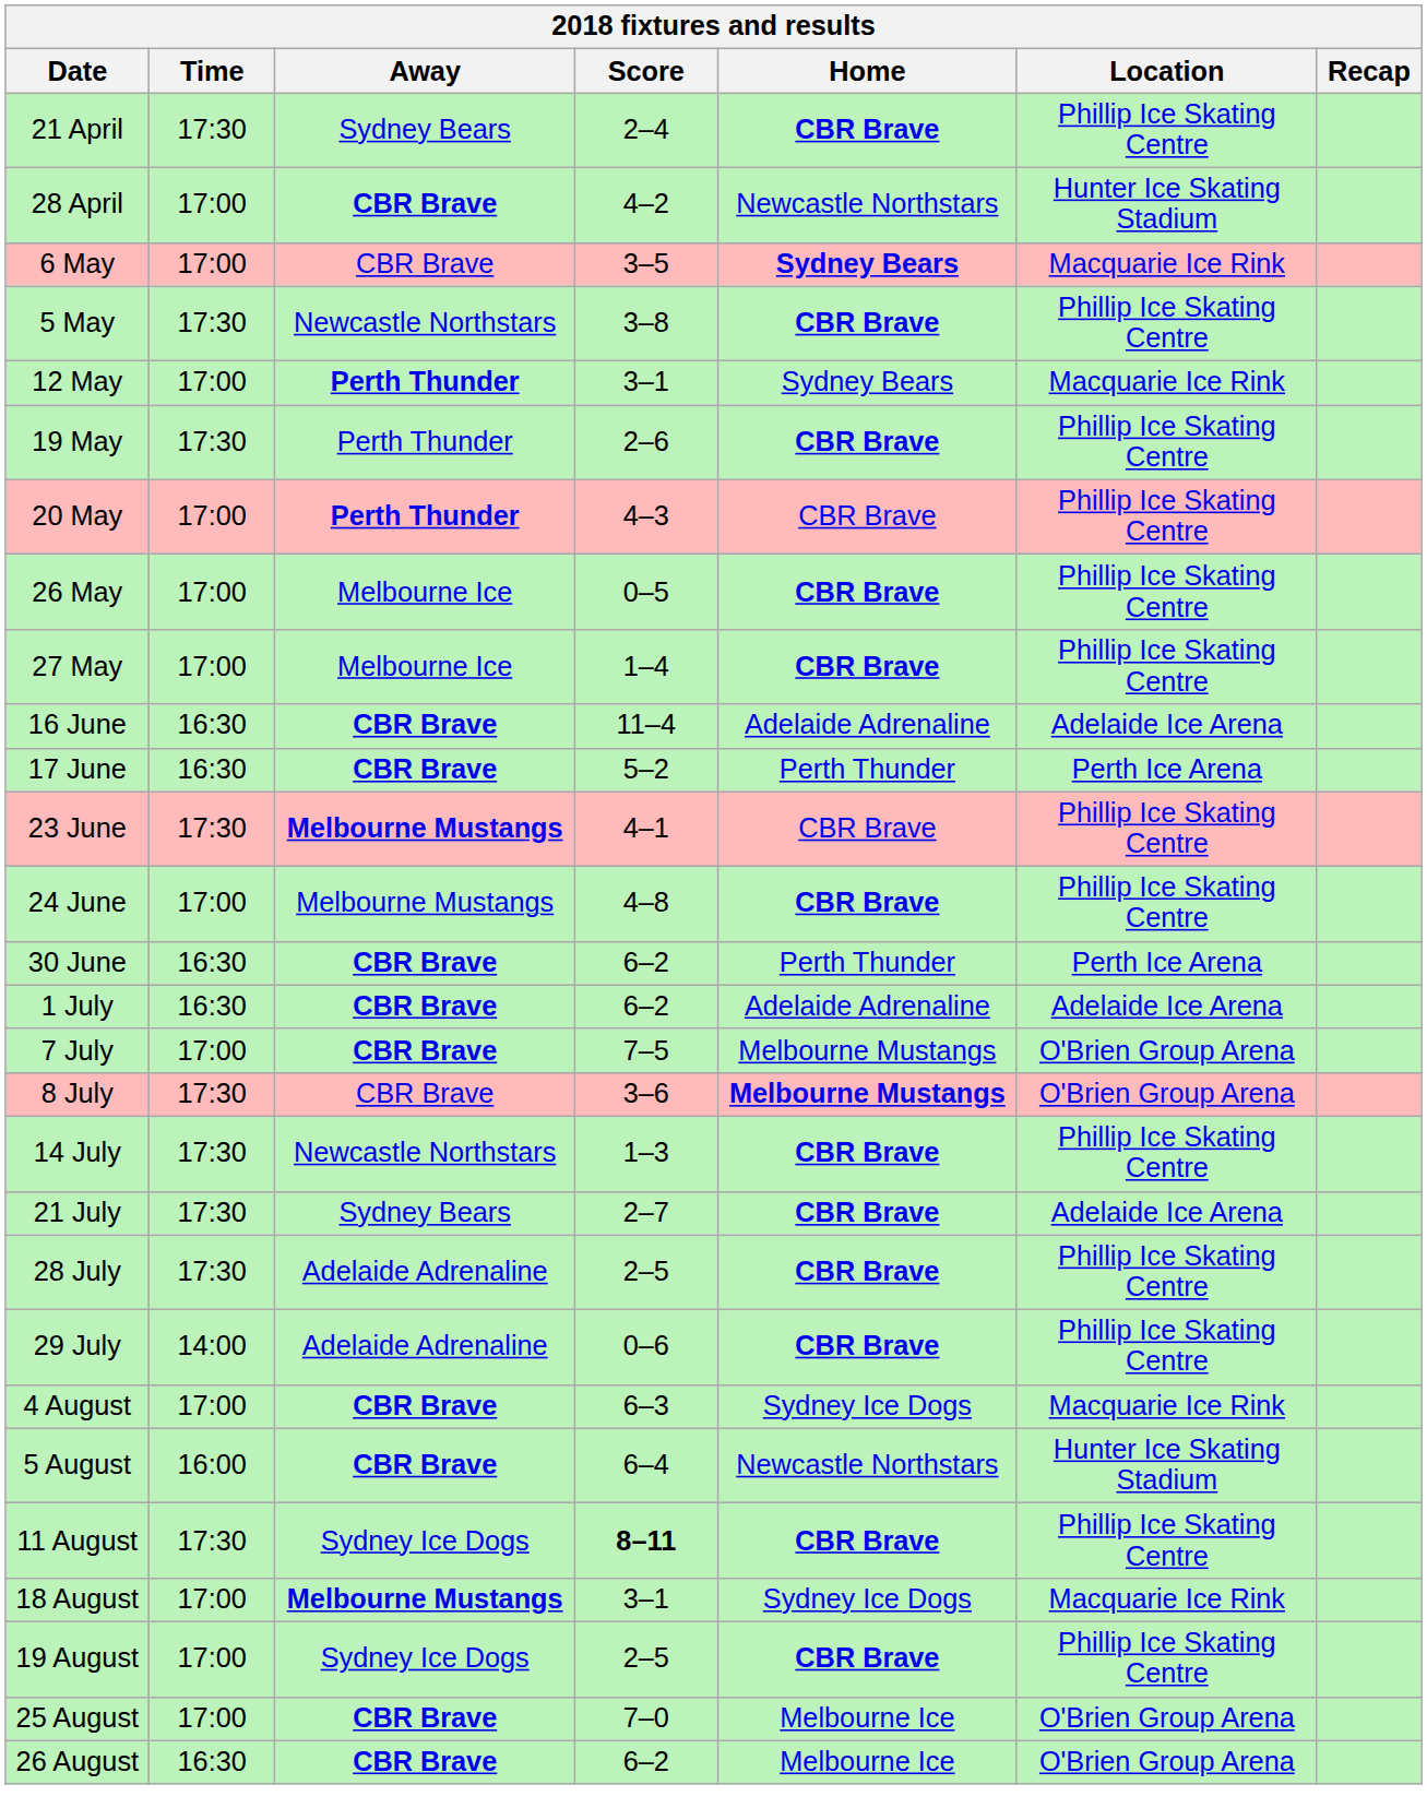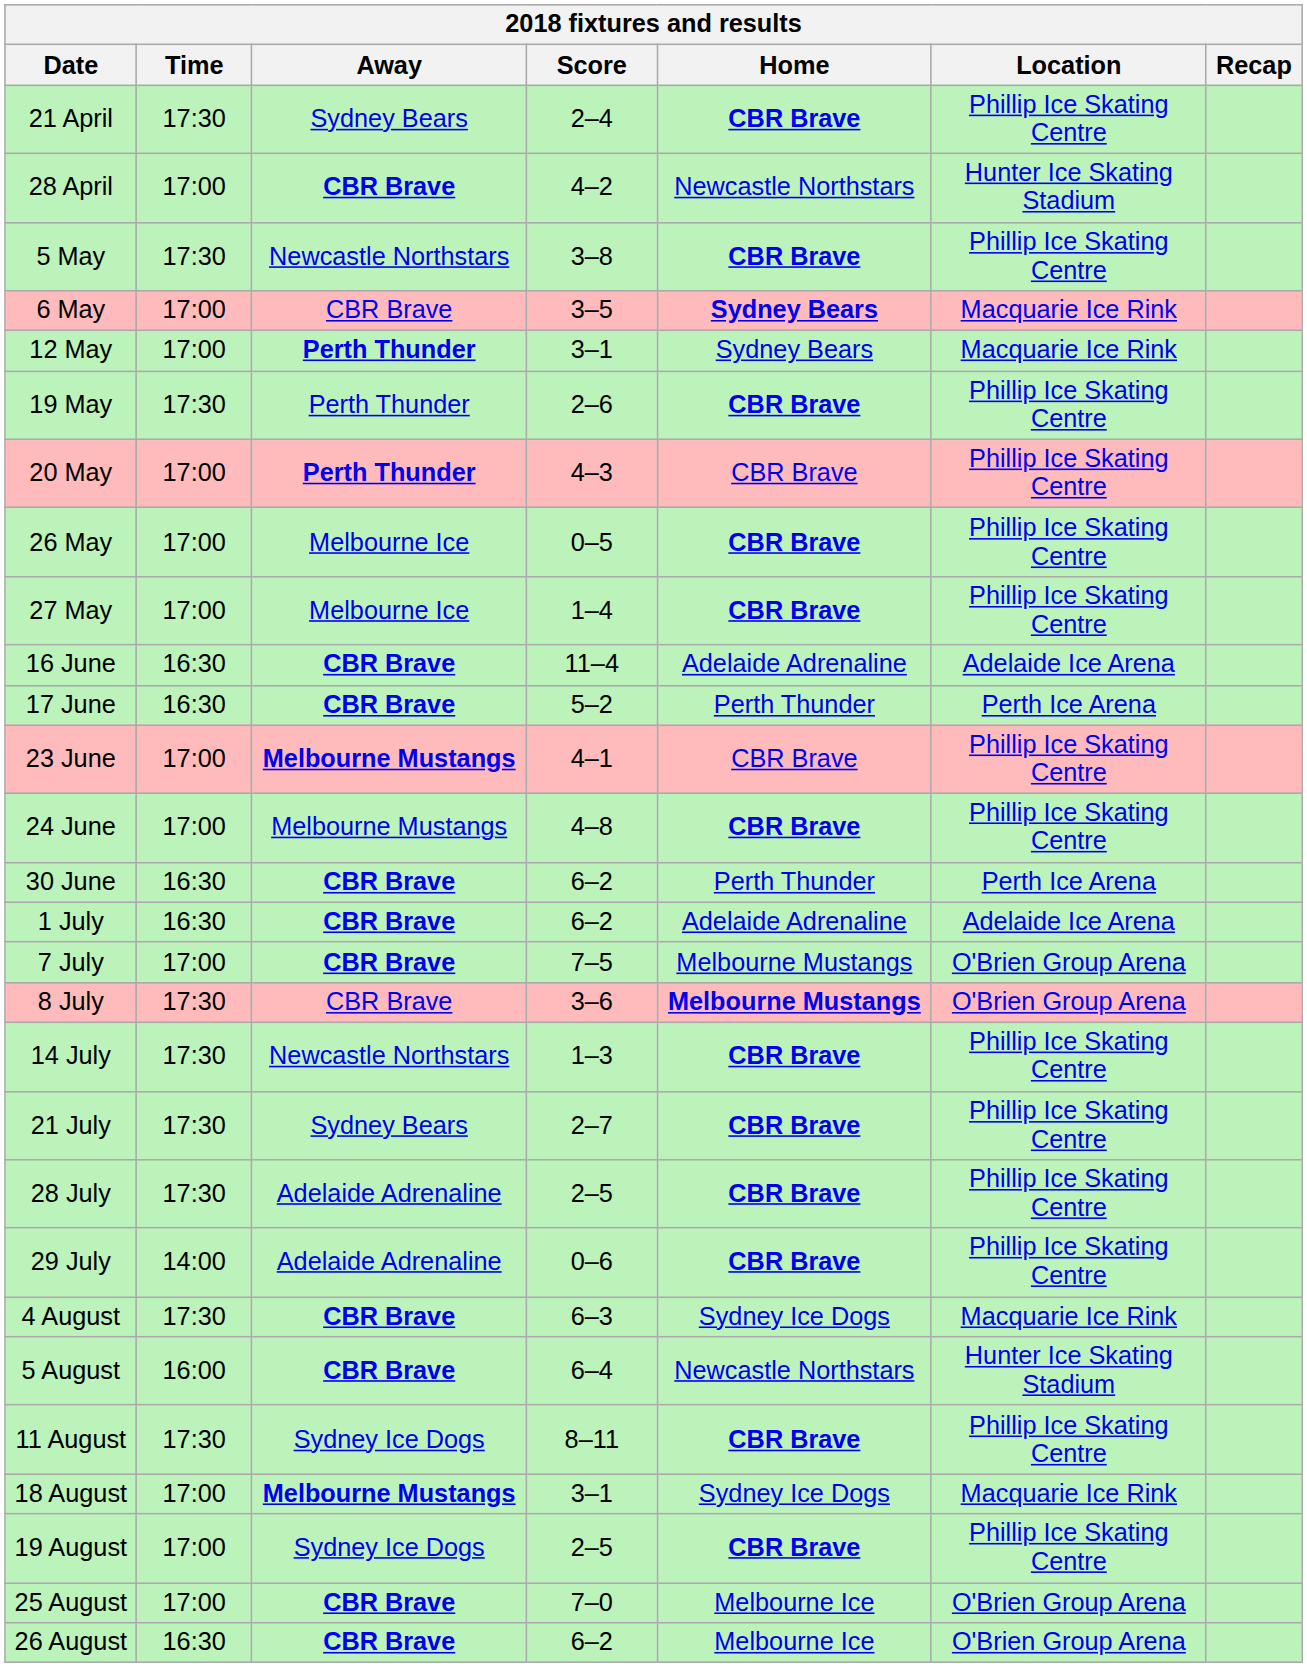 <table class="wikitable collapsible" width="65%" style="margin: 1em auto 1em auto">
 <tr>
 <th colspan="7">2018 fixtures and results</th>
 </tr>
 <tr>
 <th width="5%">Date</th>
 <th width="5%">Time</th>
 <th width="13%">Away</th>
 <th width="6%">Score</th>
 <th width="13%">Home</th>
 <th width="13%">Location</th>
 <th width="1%">Recap</th>
 </tr>
 <tr align="center" style="background:#BBF3BB">
 <td>21 April</td>
 <td>17:30</td>
 <td><a href='#'>Sydney Bears</a></td>
 <td>2–4</td>
 <td><strong><a href='#'>CBR Brave</a></strong></td>
 <td><a href='#'>Phillip Ice Skating Centre</a></td>
 <td></td>
 </tr>
 <tr align="center" style="background:#BBF3BB">
 <td>28 April</td>
 <td>17:00</td>
 <td><strong><a href='#'>CBR Brave</a></strong></td>
 <td>4–2</td>
 <td><a href='#'>Newcastle Northstars</a></td>
 <td><a href='#'>Hunter Ice Skating Stadium</a></td>
 <td></td>
 </tr>
+<tr align="center" style="background:#BBF3BB">
+<td>5 May</td>
+<td>17:30</td>
+<td><a href='#'>Newcastle Northstars</a></td>
+<td>3–8</td>
+<td><strong><a href='#'>CBR Brave</a></strong></td>
+<td><a href='#'>Phillip Ice Skating Centre</a></td>
+<td></td>
+</tr>
 <tr align="center" style="background:#FFBBBB">
 <td>6 May</td>
 <td>17:00</td>
 <td><a href='#'>CBR Brave</a></td>
 <td>3–5</td>
 <td><strong><a href='#'>Sydney Bears</a></strong></td>
 <td><a href='#'>Macquarie Ice Rink</a></td>
-<td></td>
-</tr>
-<tr align="center" style="background:#BBF3BB">
-<td>5 May</td>
-<td>17:30</td>
-<td><a href='#'>Newcastle Northstars</a></td>
-<td>3–8</td>
-<td><strong><a href='#'>CBR Brave</a></strong></td>
-<td><a href='#'>Phillip Ice Skating Centre</a></td>
 <td></td>
 </tr>
 <tr align="center" style="background:#BBF3BB">
 <td>12 May</td>
 <td>17:00</td>
 <td><strong><a href='#'>Perth Thunder</a></strong></td>
 <td>3–1</td>
 <td><a href='#'>Sydney Bears</a></td>
 <td><a href='#'>Macquarie Ice Rink</a></td>
 <td></td>
 </tr>
 <tr align="center" style="background:#BBF3BB">
 <td>19 May</td>
 <td>17:30</td>
 <td><a href='#'>Perth Thunder</a></td>
 <td>2–6</td>
 <td><strong><a href='#'>CBR Brave</a></strong></td>
 <td><a href='#'>Phillip Ice Skating Centre</a></td>
 <td></td>
 </tr>
 <tr align="center" style="background:#FFBBBB">
 <td>20 May</td>
 <td>17:00</td>
 <td><strong><a href='#'>Perth Thunder</a></strong></td>
 <td>4–3</td>
 <td><a href='#'>CBR Brave</a></td>
 <td><a href='#'>Phillip Ice Skating Centre</a></td>
 <td></td>
 </tr>
 <tr align="center" style="background:#BBF3BB">
 <td>26 May</td>
 <td>17:00</td>
 <td><a href='#'>Melbourne Ice</a></td>
 <td>0–5</td>
 <td><strong><a href='#'>CBR Brave</a></strong></td>
 <td><a href='#'>Phillip Ice Skating Centre</a></td>
 <td></td>
 </tr>
 <tr align="center" style="background:#BBF3BB">
 <td>27 May</td>
 <td>17:00</td>
 <td><a href='#'>Melbourne Ice</a></td>
 <td>1–4</td>
 <td><strong><a href='#'>CBR Brave</a></strong></td>
 <td><a href='#'>Phillip Ice Skating Centre</a></td>
 <td></td>
 </tr>
 <tr align="center" style="background:#BBF3BB">
 <td>16 June</td>
 <td>16:30</td>
 <td><strong><a href='#'>CBR Brave</a></strong></td>
 <td>11–4</td>
 <td><a href='#'>Adelaide Adrenaline</a></td>
 <td><a href='#'>Adelaide Ice Arena</a></td>
 <td></td>
 </tr>
 <tr align="center" style="background:#BBF3BB">
 <td>17 June</td>
 <td>16:30</td>
 <td><strong><a href='#'>CBR Brave</a></strong></td>
 <td>5–2</td>
 <td><a href='#'>Perth Thunder</a></td>
 <td><a href='#'>Perth Ice Arena</a></td>
 <td></td>
 </tr>
 <tr align="center" style="background:#FFBBBB">
 <td>23 June</td>
-<td>17:30</td>
+<td>17:00</td>
 <td><strong><a href='#'>Melbourne Mustangs</a></strong></td>
 <td>4–1</td>
 <td><a href='#'>CBR Brave</a></td>
 <td><a href='#'>Phillip Ice Skating Centre</a></td>
 <td></td>
 </tr>
 <tr align="center" style="background:#BBF3BB">
 <td>24 June</td>
 <td>17:00</td>
 <td><a href='#'>Melbourne Mustangs</a></td>
 <td>4–8</td>
 <td><strong><a href='#'>CBR Brave</a></strong></td>
 <td><a href='#'>Phillip Ice Skating Centre</a></td>
 <td></td>
 </tr>
 <tr align="center" style="background:#BBF3BB">
 <td>30 June</td>
 <td>16:30</td>
 <td><strong><a href='#'>CBR Brave</a></strong></td>
 <td>6–2</td>
 <td><a href='#'>Perth Thunder</a></td>
 <td><a href='#'>Perth Ice Arena</a></td>
 <td></td>
 </tr>
 <tr align="center" style="background:#BBF3BB">
 <td>1 July</td>
 <td>16:30</td>
 <td><strong><a href='#'>CBR Brave</a></strong></td>
 <td>6–2</td>
 <td><a href='#'>Adelaide Adrenaline</a></td>
 <td><a href='#'>Adelaide Ice Arena</a></td>
 <td></td>
 </tr>
 <tr align="center" style="background:#BBF3BB">
 <td>7 July</td>
 <td>17:00</td>
 <td><strong><a href='#'>CBR Brave</a></strong></td>
 <td>7–5</td>
 <td><a href='#'>Melbourne Mustangs</a></td>
 <td><a href='#'>O'Brien Group Arena</a></td>
 <td></td>
 </tr>
 <tr align="center" style="background:#FFBBBB">
 <td>8 July</td>
 <td>17:30</td>
 <td><a href='#'>CBR Brave</a></td>
 <td>3–6</td>
 <td><strong><a href='#'>Melbourne Mustangs</a></strong></td>
 <td><a href='#'>O'Brien Group Arena</a></td>
 <td></td>
 </tr>
 <tr align="center" style="background:#BBF3BB">
 <td>14 July</td>
 <td>17:30</td>
 <td><a href='#'>Newcastle Northstars</a></td>
 <td>1–3</td>
 <td><strong><a href='#'>CBR Brave</a></strong></td>
 <td><a href='#'>Phillip Ice Skating Centre</a></td>
 <td></td>
 </tr>
 <tr align="center" style="background:#BBF3BB">
 <td>21 July</td>
 <td>17:30</td>
 <td><a href='#'>Sydney Bears</a></td>
 <td>2–7</td>
 <td><strong><a href='#'>CBR Brave</a></strong></td>
-<td><a href='#'>Adelaide Ice Arena</a></td>
+<td><a href='#'>Phillip Ice Skating Centre</a></td>
 <td></td>
 </tr>
 <tr align="center" style="background:#BBF3BB">
 <td>28 July</td>
 <td>17:30</td>
 <td><a href='#'>Adelaide Adrenaline</a></td>
 <td>2–5</td>
 <td><strong><a href='#'>CBR Brave</a></strong></td>
 <td><a href='#'>Phillip Ice Skating Centre</a></td>
 <td></td>
 </tr>
 <tr align="center" style="background:#BBF3BB">
 <td>29 July</td>
 <td>14:00</td>
 <td><a href='#'>Adelaide Adrenaline</a></td>
 <td>0–6</td>
 <td><strong><a href='#'>CBR Brave</a></strong></td>
 <td><a href='#'>Phillip Ice Skating Centre</a></td>
 <td></td>
 </tr>
 <tr align="center" style="background:#BBF3BB">
 <td>4 August</td>
-<td>17:00</td>
+<td>17:30</td>
 <td><strong><a href='#'>CBR Brave</a></strong></td>
 <td>6–3</td>
 <td><a href='#'>Sydney Ice Dogs</a></td>
 <td><a href='#'>Macquarie Ice Rink</a></td>
 <td></td>
 </tr>
 <tr align="center" style="background:#BBF3BB">
 <td>5 August</td>
 <td>16:00</td>
 <td><strong><a href='#'>CBR Brave</a></strong></td>
 <td>6–4</td>
 <td><a href='#'>Newcastle Northstars</a></td>
 <td><a href='#'>Hunter Ice Skating Stadium</a></td>
 <td></td>
 </tr>
 <tr align="center" style="background:#BBF3BB">
 <td>11 August</td>
 <td>17:30</td>
 <td><a href='#'>Sydney Ice Dogs</a></td>
-<td><strong>8–11</strong></td>
+<td>8–11</td>
 <td><strong><a href='#'>CBR Brave</a></strong></td>
 <td><a href='#'>Phillip Ice Skating Centre</a></td>
 <td></td>
 </tr>
 <tr align="center" style="background:#BBF3BB">
 <td>18 August</td>
 <td>17:00</td>
 <td><strong><a href='#'>Melbourne Mustangs</a></strong></td>
 <td>3–1</td>
 <td><a href='#'>Sydney Ice Dogs</a></td>
 <td><a href='#'>Macquarie Ice Rink</a></td>
 <td></td>
 </tr>
 <tr align="center" style="background:#BBF3BB">
 <td>19 August</td>
 <td>17:00</td>
 <td><a href='#'>Sydney Ice Dogs</a></td>
 <td>2–5</td>
 <td><strong><a href='#'>CBR Brave</a></strong></td>
 <td><a href='#'>Phillip Ice Skating Centre</a></td>
 <td></td>
 </tr>
 <tr align="center" style="background:#BBF3BB">
 <td>25 August</td>
 <td>17:00</td>
 <td><strong><a href='#'>CBR Brave</a></strong></td>
 <td>7–0</td>
 <td><a href='#'>Melbourne Ice</a></td>
 <td><a href='#'>O'Brien Group Arena</a></td>
 <td></td>
 </tr>
 <tr align="center" style="background:#BBF3BB">
 <td>26 August</td>
 <td>16:30</td>
 <td><strong><a href='#'>CBR Brave</a></strong></td>
 <td>6–2</td>
 <td><a href='#'>Melbourne Ice</a></td>
 <td><a href='#'>O'Brien Group Arena</a></td>
 <td></td>
 </tr>
 </table>
